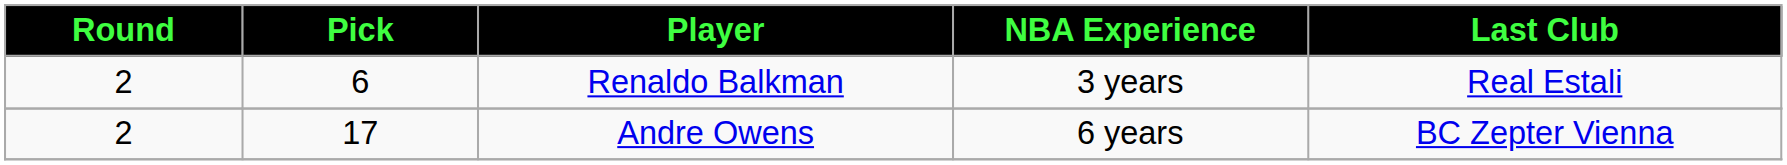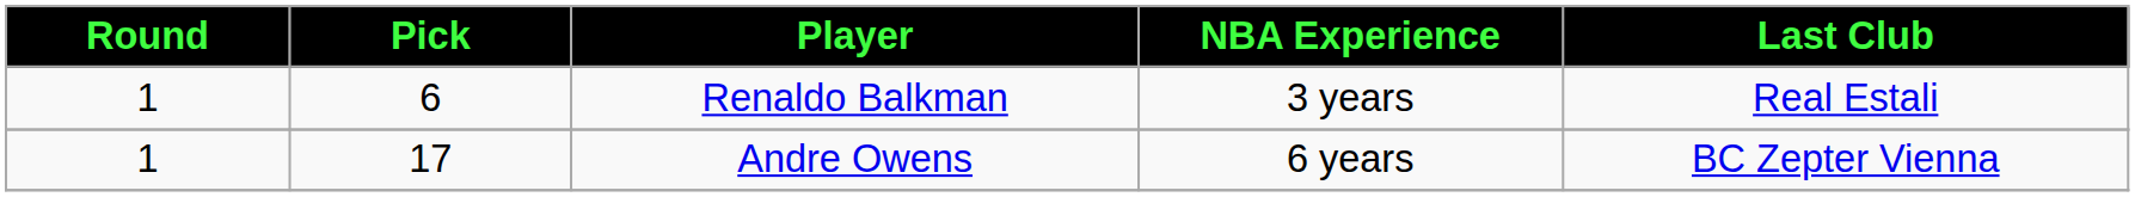 <table class="wikitable sortable sortable">
 <tr>
 </tr>
 <tr style="text-align: center">
 <th style="background:#000000; color:#3FFE41; width:10%;">Round</th>
 <th style="background:#000000; color:#3FFE41; width:10%;">Pick</th>
 <th style="background:#000000; color:#3FFE41; width:20%;">Player</th>
 <th style="background:#000000; color:#3FFE41; width:15%;">NBA Experience</th>
 <th style="background:#000000; color:#3FFE41; width:20%;">Last Club</th>
 </tr>
 <tr style="text-align: center">
-<td>2</td>
+<td>1</td>
 <td>6</td>
 <td><a href='#'>Renaldo Balkman</a></td>
 <td>3 years</td>
 <td> <a href='#'>Real Estali</a></td>
 </tr>
 <tr>
 </tr>
 <tr style="text-align: center">
-<td>2</td>
+<td>1</td>
 <td>17</td>
 <td><a href='#'>Andre Owens</a></td>
 <td>6 years</td>
 <td> <a href='#'>BC Zepter Vienna</a></td>
 </tr>
 <tr>
 </tr>
 </table>
